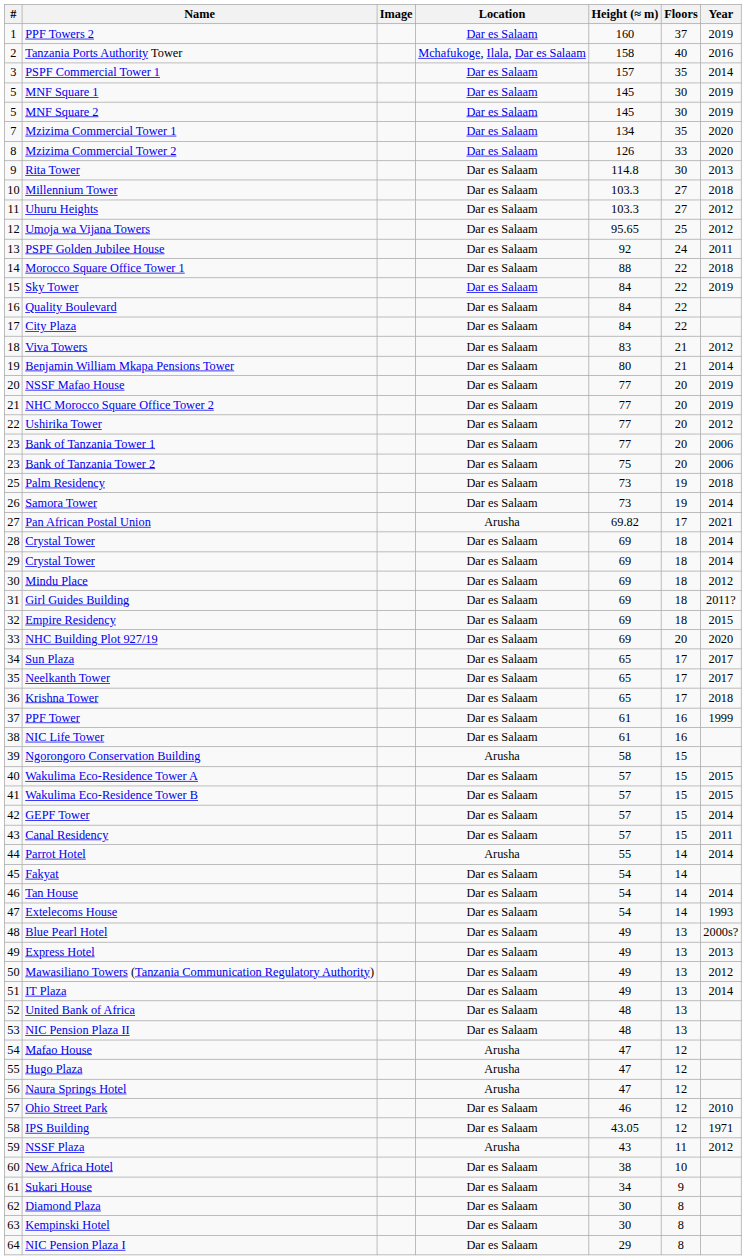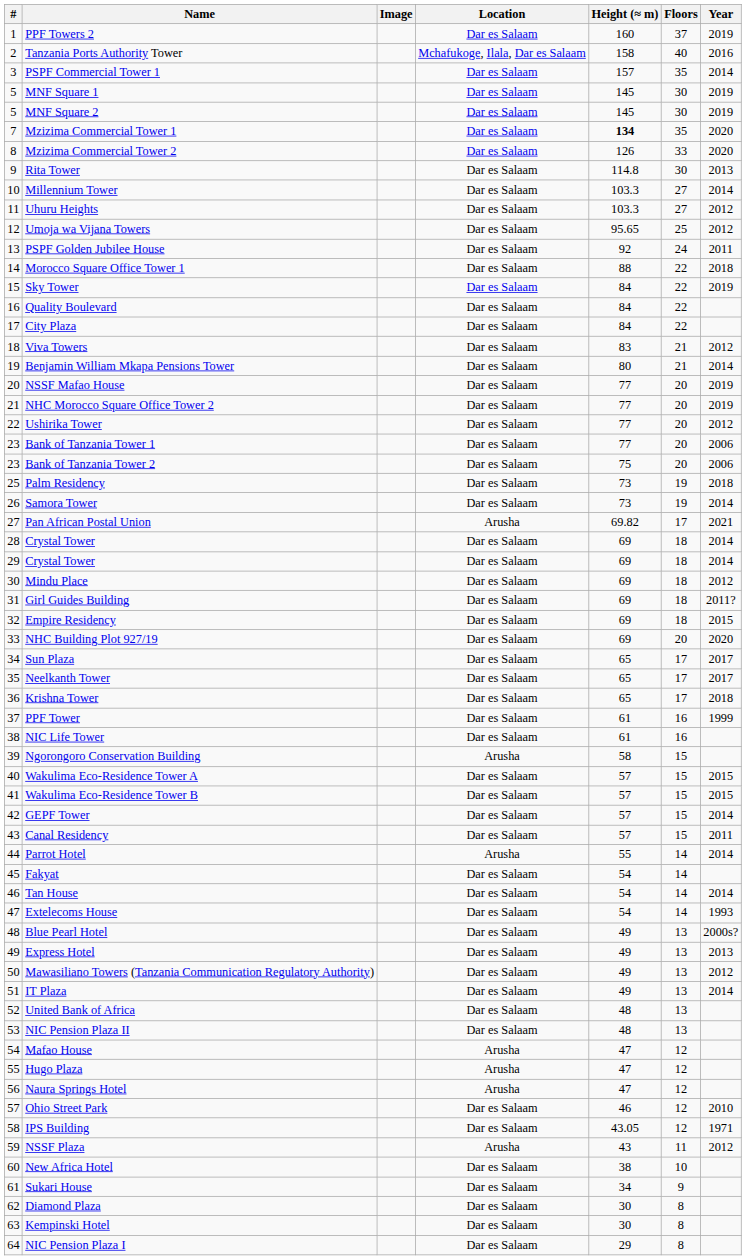 <table class="wikitable sortable" style="text-align:center">
 <tr>
 <th>#</th>
 <th>Name</th>
 <th class="unsortable">Image</th>
 <th>Location</th>
 <th>Height (≈ m)</th>
 <th>Floors</th>
 <th>Year</th>
 </tr>
 <tr>
 <td>1</td>
 <td align="left"><a href='#'>PPF Towers 2</a></td>
 <td></td>
 <td><a href='#'>Dar es Salaam</a></td>
 <td>160</td>
 <td>37</td>
 <td>2019</td>
 </tr>
 <tr>
 <td>2</td>
 <td align="left"><a href='#'>Tanzania Ports Authority</a> Tower</td>
 <td></td>
 <td><a href='#'>Mchafukoge</a>, <a href='#'>Ilala</a>, <a href='#'>Dar es Salaam</a></td>
 <td>158</td>
 <td>40</td>
 <td>2016</td>
 </tr>
 <tr>
 <td>3</td>
 <td align="left"><a href='#'>PSPF Commercial Tower 1</a></td>
 <td></td>
 <td><a href='#'>Dar es Salaam</a></td>
 <td>157</td>
 <td>35</td>
 <td>2014</td>
 </tr>
 <tr>
 <td>5</td>
 <td align="left"><a href='#'>MNF Square 1</a></td>
 <td></td>
 <td><a href='#'>Dar es Salaam</a></td>
 <td>145</td>
 <td>30</td>
 <td>2019</td>
 </tr>
 <tr>
 <td>5</td>
 <td align="left"><a href='#'>MNF Square 2</a></td>
 <td></td>
 <td><a href='#'>Dar es Salaam</a></td>
 <td>145</td>
 <td>30</td>
 <td>2019</td>
 </tr>
 <tr>
 <td>7</td>
 <td align="left"><a href='#'>Mzizima Commercial Tower 1</a></td>
 <td></td>
 <td><a href='#'>Dar es Salaam</a></td>
-<td>134</td>
+<td><strong>134</strong></td>
 <td>35</td>
 <td>2020</td>
 </tr>
 <tr>
 <td>8</td>
 <td align="left"><a href='#'>Mzizima Commercial Tower 2</a></td>
 <td></td>
 <td><a href='#'>Dar es Salaam</a></td>
 <td>126</td>
 <td>33</td>
 <td>2020</td>
 </tr>
 <tr>
 <td>9</td>
 <td align="left"><a href='#'>Rita Tower</a></td>
 <td></td>
 <td>Dar es Salaam</td>
 <td>114.8</td>
 <td>30</td>
 <td>2013</td>
 </tr>
 <tr>
 <td>10</td>
 <td align="left"><a href='#'>Millennium Tower</a></td>
 <td></td>
 <td>Dar es Salaam</td>
 <td>103.3</td>
 <td>27</td>
-<td>2018</td>
+<td>2014</td>
 </tr>
 <tr>
 <td>11</td>
 <td align="left"><a href='#'>Uhuru Heights</a></td>
 <td></td>
 <td>Dar es Salaam</td>
 <td>103.3</td>
 <td>27</td>
 <td>2012</td>
 </tr>
 <tr>
 <td>12</td>
 <td align="left"><a href='#'>Umoja wa Vijana Towers</a></td>
 <td></td>
 <td>Dar es Salaam</td>
 <td>95.65</td>
 <td>25</td>
 <td>2012</td>
 </tr>
 <tr>
 <td>13</td>
 <td align="left"><a href='#'>PSPF Golden Jubilee House</a></td>
 <td></td>
 <td>Dar es Salaam</td>
 <td>92</td>
 <td>24</td>
 <td>2011</td>
 </tr>
 <tr>
 <td>14</td>
 <td align="left"><a href='#'>Morocco Square Office Tower 1</a></td>
 <td></td>
 <td>Dar es Salaam</td>
 <td>88</td>
 <td>22</td>
 <td>2018</td>
 </tr>
 <tr>
 <td>15</td>
 <td align="left"><a href='#'>Sky Tower</a></td>
 <td></td>
 <td><a href='#'>Dar es Salaam</a></td>
 <td>84</td>
 <td>22</td>
 <td>2019</td>
 </tr>
 <tr>
 <td>16</td>
 <td align="left"><a href='#'>Quality Boulevard</a></td>
 <td></td>
 <td>Dar es Salaam</td>
 <td>84</td>
 <td>22</td>
 <td></td>
 </tr>
 <tr>
 <td>17</td>
 <td align="left"><a href='#'>City Plaza</a></td>
 <td></td>
 <td>Dar es Salaam</td>
 <td>84</td>
 <td>22</td>
 <td></td>
 </tr>
 <tr>
 <td>18</td>
 <td align="left"><a href='#'>Viva Towers</a></td>
 <td></td>
 <td>Dar es Salaam</td>
 <td>83</td>
 <td>21</td>
 <td>2012</td>
 </tr>
 <tr>
 <td>19</td>
 <td align="left"><a href='#'>Benjamin William Mkapa Pensions Tower</a></td>
 <td></td>
 <td>Dar es Salaam</td>
 <td>80</td>
 <td>21</td>
 <td>2014</td>
 </tr>
 <tr>
 <td>20</td>
 <td align="left"><a href='#'>NSSF Mafao House</a></td>
 <td></td>
 <td>Dar es Salaam</td>
 <td>77</td>
 <td>20</td>
 <td>2019 </td>
 </tr>
 <tr>
 <td>21</td>
 <td align="left"><a href='#'>NHC Morocco Square Office Tower 2</a></td>
 <td></td>
 <td>Dar es Salaam</td>
 <td>77</td>
 <td>20</td>
 <td>2019 </td>
 </tr>
 <tr>
 <td>22</td>
 <td align="left"><a href='#'>Ushirika Tower</a></td>
 <td></td>
 <td>Dar es Salaam</td>
 <td>77</td>
 <td>20</td>
 <td>2012</td>
 </tr>
 <tr>
 <td>23</td>
 <td align="left"><a href='#'>Bank of Tanzania Tower 1</a></td>
 <td></td>
 <td>Dar es Salaam</td>
 <td>77</td>
 <td>20</td>
 <td>2006 </td>
 </tr>
 <tr>
 <td>23</td>
 <td align="left"><a href='#'>Bank of Tanzania Tower 2</a></td>
 <td></td>
 <td>Dar es Salaam</td>
 <td>75</td>
 <td>20</td>
 <td>2006</td>
 </tr>
 <tr>
 <td>25</td>
 <td align="left"><a href='#'>Palm Residency</a></td>
 <td></td>
 <td>Dar es Salaam</td>
 <td>73</td>
 <td>19</td>
 <td>2018</td>
 </tr>
 <tr>
 <td>26</td>
 <td align="left"><a href='#'>Samora Tower</a></td>
 <td></td>
 <td>Dar es Salaam</td>
 <td>73</td>
 <td>19</td>
 <td>2014</td>
 </tr>
 <tr>
 <td>27</td>
 <td align="left"><a href='#'>Pan African Postal Union</a></td>
 <td></td>
 <td>Arusha</td>
 <td>69.82</td>
 <td>17</td>
 <td>2021</td>
 </tr>
 <tr>
 <td>28</td>
 <td align="left"><a href='#'>Crystal Tower</a></td>
 <td></td>
 <td>Dar es Salaam</td>
 <td>69</td>
 <td>18</td>
 <td>2014</td>
 </tr>
 <tr>
 <td>29</td>
 <td align="left"><a href='#'>Crystal Tower</a></td>
 <td></td>
 <td>Dar es Salaam</td>
 <td>69</td>
 <td>18</td>
 <td>2014</td>
 </tr>
 <tr>
 <td>30</td>
 <td align="left"><a href='#'>Mindu Place</a></td>
 <td></td>
 <td>Dar es Salaam</td>
 <td>69</td>
 <td>18</td>
 <td>2012</td>
 </tr>
 <tr>
 <td>31</td>
 <td align="left"><a href='#'>Girl Guides Building</a></td>
 <td></td>
 <td>Dar es Salaam</td>
 <td>69</td>
 <td>18</td>
 <td>2011?</td>
 </tr>
 <tr>
 <td>32</td>
 <td align="left"><a href='#'>Empire Residency</a></td>
 <td></td>
 <td>Dar es Salaam</td>
 <td>69</td>
 <td>18</td>
 <td>2015</td>
 </tr>
 <tr>
 <td>33</td>
 <td align="left"><a href='#'>NHC Building Plot 927/19</a></td>
 <td></td>
 <td>Dar es Salaam</td>
 <td>69</td>
 <td>20</td>
 <td>2020</td>
 </tr>
 <tr>
 <td>34</td>
 <td align="left"><a href='#'>Sun Plaza</a></td>
 <td></td>
 <td>Dar es Salaam</td>
 <td>65</td>
 <td>17</td>
 <td>2017</td>
 </tr>
 <tr>
 <td>35</td>
 <td align="left"><a href='#'>Neelkanth Tower</a></td>
 <td></td>
 <td>Dar es Salaam</td>
 <td>65</td>
 <td>17</td>
 <td>2017</td>
 </tr>
 <tr>
 <td>36</td>
 <td align="left"><a href='#'>Krishna Tower</a></td>
 <td></td>
 <td>Dar es Salaam</td>
 <td>65</td>
 <td>17</td>
 <td>2018</td>
 </tr>
 <tr>
 <td>37</td>
 <td align="left"><a href='#'>PPF Tower</a></td>
 <td></td>
 <td>Dar es Salaam</td>
 <td>61</td>
 <td>16</td>
 <td>1999</td>
 </tr>
 <tr>
 <td>38</td>
 <td align="left"><a href='#'>NIC Life Tower</a></td>
 <td></td>
 <td>Dar es Salaam</td>
 <td>61</td>
 <td>16</td>
 <td></td>
 </tr>
 <tr>
 <td>39</td>
 <td align="left"><a href='#'>Ngorongoro Conservation Building</a></td>
 <td></td>
 <td>Arusha</td>
 <td>58</td>
 <td>15</td>
 <td></td>
 </tr>
 <tr>
 <td>40</td>
 <td align="left"><a href='#'>Wakulima Eco-Residence Tower A</a></td>
 <td></td>
 <td>Dar es Salaam</td>
 <td>57</td>
 <td>15</td>
 <td>2015</td>
 </tr>
 <tr>
 <td>41</td>
 <td align="left"><a href='#'>Wakulima Eco-Residence Tower B</a></td>
 <td></td>
 <td>Dar es Salaam</td>
 <td>57</td>
 <td>15</td>
 <td>2015</td>
 </tr>
 <tr>
 <td>42</td>
 <td align="left"><a href='#'>GEPF Tower</a></td>
 <td></td>
 <td>Dar es Salaam</td>
 <td>57</td>
 <td>15</td>
 <td>2014</td>
 </tr>
 <tr>
 <td>43</td>
 <td align="left"><a href='#'>Canal Residency</a></td>
 <td></td>
 <td>Dar es Salaam</td>
 <td>57</td>
 <td>15</td>
 <td>2011</td>
 </tr>
 <tr>
 <td>44</td>
 <td align="left"><a href='#'>Parrot Hotel</a></td>
 <td></td>
 <td>Arusha</td>
 <td>55</td>
 <td>14</td>
 <td>2014</td>
 </tr>
 <tr>
 <td>45</td>
 <td align="left"><a href='#'>Fakyat</a></td>
 <td></td>
 <td>Dar es Salaam</td>
 <td>54</td>
 <td>14</td>
 <td></td>
 </tr>
 <tr>
 <td>46</td>
 <td align="left"><a href='#'>Tan House</a></td>
 <td></td>
 <td>Dar es Salaam</td>
 <td>54</td>
 <td>14</td>
 <td>2014</td>
 </tr>
 <tr>
 <td>47</td>
 <td align="left"><a href='#'>Extelecoms House</a></td>
 <td></td>
 <td>Dar es Salaam</td>
 <td>54</td>
 <td>14</td>
 <td>1993</td>
 </tr>
 <tr>
 <td>48</td>
 <td align="left"><a href='#'>Blue Pearl Hotel</a></td>
 <td></td>
 <td>Dar es Salaam</td>
 <td>49</td>
 <td>13</td>
 <td>2000s?</td>
 </tr>
 <tr>
 <td>49</td>
 <td align="left"><a href='#'>Express Hotel</a></td>
 <td></td>
 <td>Dar es Salaam</td>
 <td>49</td>
 <td>13</td>
 <td>2013</td>
 </tr>
 <tr>
 <td>50</td>
 <td align="left"><a href='#'>Mawasiliano Towers</a> (<a href='#'>Tanzania Communication Regulatory Authority</a>)</td>
 <td></td>
 <td>Dar es Salaam</td>
 <td>49</td>
 <td>13</td>
 <td>2012</td>
 </tr>
 <tr>
 <td>51</td>
 <td align="left"><a href='#'>IT Plaza</a></td>
 <td></td>
 <td>Dar es Salaam</td>
 <td>49</td>
 <td>13</td>
 <td>2014</td>
 </tr>
 <tr>
 <td>52</td>
 <td align="left"><a href='#'>United Bank of Africa</a></td>
 <td></td>
 <td>Dar es Salaam</td>
 <td>48</td>
 <td>13</td>
 <td></td>
 </tr>
 <tr>
 <td>53</td>
 <td align="left"><a href='#'>NIC Pension Plaza II</a></td>
 <td></td>
 <td>Dar es Salaam</td>
 <td>48</td>
 <td>13</td>
 <td></td>
 </tr>
 <tr>
 <td>54</td>
 <td align="left"><a href='#'>Mafao House</a></td>
 <td></td>
 <td>Arusha</td>
 <td>47</td>
 <td>12</td>
 <td></td>
 </tr>
 <tr>
 <td>55</td>
 <td align="left"><a href='#'>Hugo Plaza</a></td>
 <td></td>
 <td>Arusha</td>
 <td>47</td>
 <td>12</td>
 <td></td>
 </tr>
 <tr>
 <td>56</td>
 <td align="left"><a href='#'>Naura Springs Hotel</a></td>
 <td></td>
 <td>Arusha</td>
 <td>47</td>
 <td>12</td>
 <td></td>
 </tr>
 <tr>
 <td>57</td>
 <td align="left"><a href='#'>Ohio Street Park</a></td>
 <td></td>
 <td>Dar es Salaam</td>
 <td>46</td>
 <td>12</td>
 <td>2010</td>
 </tr>
 <tr>
 <td>58</td>
 <td align="left"><a href='#'>IPS Building</a></td>
 <td></td>
 <td>Dar es Salaam</td>
 <td>43.05</td>
 <td>12</td>
 <td>1971</td>
 </tr>
 <tr>
 <td>59</td>
 <td align="left"><a href='#'>NSSF Plaza</a></td>
 <td></td>
 <td>Arusha</td>
 <td>43</td>
 <td>11</td>
 <td>2012</td>
 </tr>
 <tr>
 <td>60</td>
 <td align="left"><a href='#'>New Africa Hotel</a></td>
 <td></td>
 <td>Dar es Salaam</td>
 <td>38</td>
 <td>10</td>
 <td></td>
 </tr>
 <tr>
 <td>61</td>
 <td align="left"><a href='#'>Sukari House</a></td>
 <td></td>
 <td>Dar es Salaam</td>
 <td>34</td>
 <td>9</td>
 <td></td>
 </tr>
 <tr>
 <td>62</td>
 <td align="left"><a href='#'>Diamond Plaza</a></td>
 <td></td>
 <td>Dar es Salaam</td>
 <td>30</td>
 <td>8</td>
 <td></td>
 </tr>
 <tr>
 <td>63</td>
 <td align="left"><a href='#'>Kempinski Hotel</a></td>
 <td></td>
 <td>Dar es Salaam</td>
 <td>30</td>
 <td>8</td>
 <td></td>
 </tr>
 <tr>
 <td>64</td>
 <td align="left"><a href='#'>NIC Pension Plaza I</a></td>
 <td></td>
 <td>Dar es Salaam</td>
 <td>29</td>
 <td>8</td>
 <td></td>
 </tr>
 </table>
